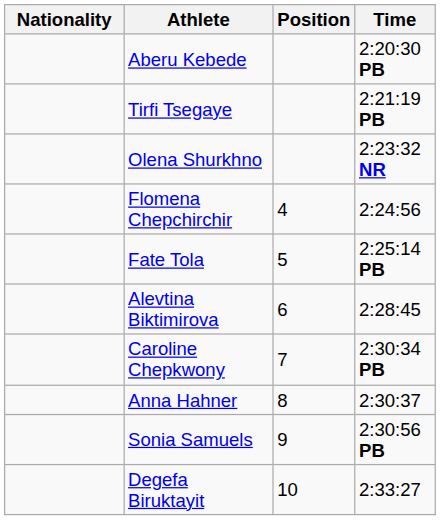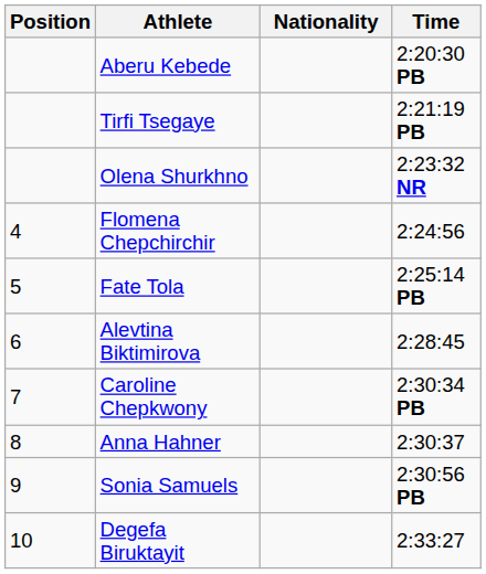 <table class="wikitable sortable" border="1"  style="font-size:95%;" width=40%>
 <tr>
+<th width="10%">Position</th>
+<th width="40%">Athlete</th>
 <th width="30%">Nationality</th>
-<th width="40%">Athlete</th>
-<th width="10%">Position</th>
 <th width="20%">Time</th>
 </tr>
 <tr>
 <td></td>
 <td><a href='#'>Aberu Kebede</a></td>
 <td></td>
 <td>2:20:30 <strong>PB</strong></td>
 </tr>
 <tr>
 <td></td>
 <td><a href='#'>Tirfi Tsegaye</a></td>
 <td></td>
 <td>2:21:19 <strong>PB</strong></td>
 </tr>
 <tr>
 <td></td>
 <td><a href='#'>Olena Shurkhno</a></td>
 <td></td>
 <td>2:23:32 <strong><a href='#'>NR</a></strong></td>
 </tr>
 <tr>
+<td>4</td>
+<td><a href='#'>Flomena Chepchirchir</a></td>
 <td></td>
-<td><a href='#'>Flomena Chepchirchir</a></td>
-<td>4</td>
 <td>2:24:56</td>
 </tr>
 <tr>
+<td>5</td>
+<td><a href='#'>Fate Tola</a></td>
 <td></td>
-<td><a href='#'>Fate Tola</a></td>
-<td>5</td>
 <td>2:25:14 <strong>PB</strong></td>
 </tr>
 <tr>
+<td>6</td>
+<td><a href='#'>Alevtina Biktimirova</a></td>
 <td></td>
-<td><a href='#'>Alevtina Biktimirova</a></td>
-<td>6</td>
 <td>2:28:45</td>
 </tr>
 <tr>
+<td>7</td>
+<td><a href='#'>Caroline Chepkwony</a></td>
 <td></td>
-<td><a href='#'>Caroline Chepkwony</a></td>
-<td>7</td>
 <td>2:30:34 <strong>PB</strong></td>
 </tr>
 <tr>
+<td>8</td>
+<td><a href='#'>Anna Hahner</a></td>
 <td></td>
-<td><a href='#'>Anna Hahner</a></td>
-<td>8</td>
 <td>2:30:37</td>
 </tr>
 <tr>
+<td>9</td>
+<td><a href='#'>Sonia Samuels</a></td>
 <td></td>
-<td><a href='#'>Sonia Samuels</a></td>
-<td>9</td>
 <td>2:30:56 <strong>PB</strong></td>
 </tr>
 <tr>
+<td>10</td>
+<td><a href='#'>Degefa Biruktayit</a></td>
 <td></td>
-<td><a href='#'>Degefa Biruktayit</a></td>
-<td>10</td>
 <td>2:33:27</td>
 </tr>
 </table>
